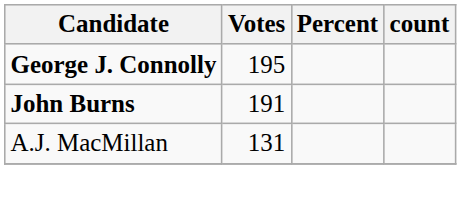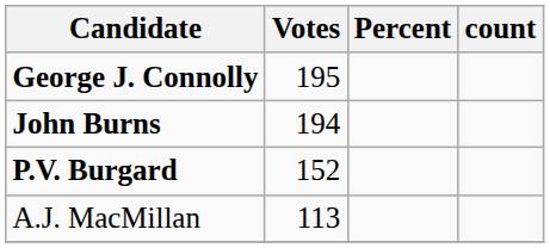 <table class="wikitable">
 <tr>
 <th>Candidate</th>
 <th>Votes</th>
 <th>Percent</th>
 <th>count</th>
 </tr>
 <tr>
 <td style="font-weight:bold;">George J. Connolly</td>
 <td style="text-align:right;">195</td>
 <td style="text-align:right;"></td>
 <td style="text-align:right;"></td>
 </tr>
 <tr>
 <td style="font-weight:bold;">John Burns</td>
-<td style="text-align:right;">191</td>
+<td style="text-align:right;">194</td>
+<td style="text-align:right;"></td>
+<td style="text-align:right;"></td>
+</tr>
+<tr>
+<td style="font-weight:bold;">P.V. Burgard</td>
+<td style="text-align:right;">152</td>
 <td style="text-align:right;"></td>
 <td style="text-align:right;"></td>
 </tr>
 <tr>
 <td>A.J. MacMillan</td>
-<td style="text-align:right;">131</td>
+<td style="text-align:right;">113</td>
 <td style="text-align:right;"></td>
 <td style="text-align:right;"></td>
 </tr>
 <tr>
 </tr>
 </table>
